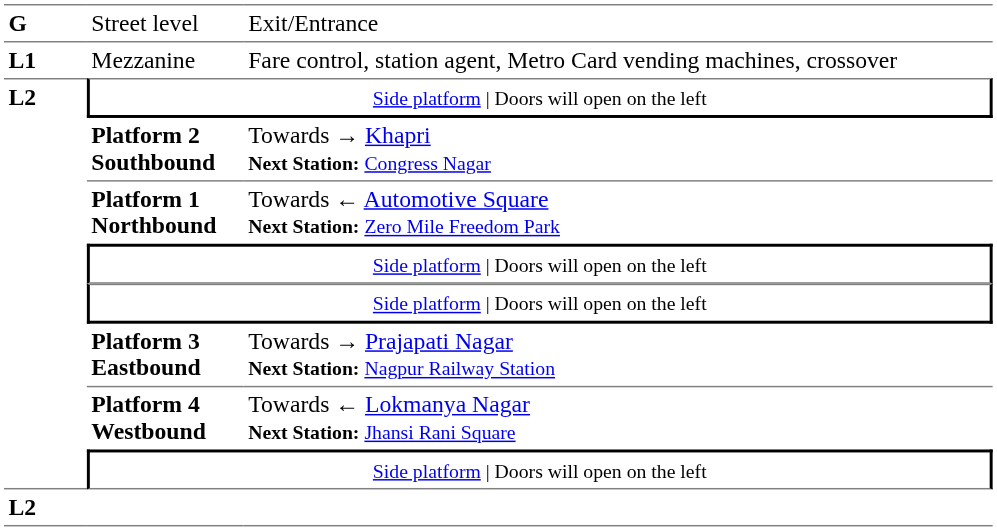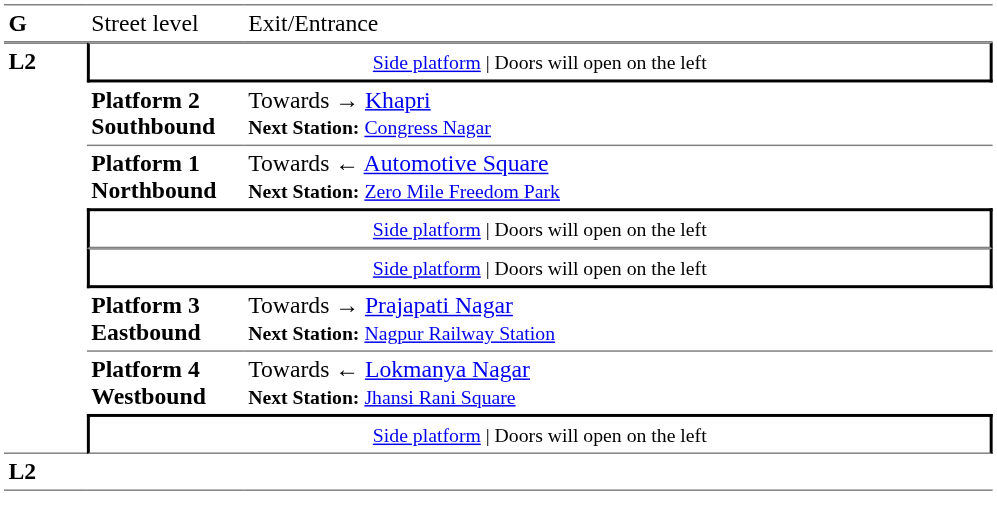 <table table border=0 cellspacing=0 cellpadding=3>
 <tr>
 <td style="border-bottom:solid 1px grey;border-top:solid 1px grey;" width=50 valign=top><strong>G</strong></td>
 <td style="border-top:solid 1px grey;border-bottom:solid 1px grey;" width=100 valign=top>Street level</td>
 <td style="border-top:solid 1px grey;border-bottom:solid 1px grey;" width=500 valign=top>Exit/Entrance</td>
-</tr>
-<tr>
-<td valign=top><strong>L1</strong></td>
-<td valign=top>Mezzanine</td>
-<td valign=top>Fare control, station agent, Metro Card vending machines, crossover<br></td>
 </tr>
 <tr>
 <td style="border-top:solid 1px grey;border-bottom:solid 1px grey;" width=50 rowspan=8 valign=top><strong>L2</strong></td>
 <td style="border-top:solid 1px grey;border-right:solid 2px black;border-left:solid 2px black;border-bottom:solid 2px black;text-align:center;" colspan=2><small><a href='#'>Side platform</a> | Doors will open on the left </small></td>
 </tr>
 <tr>
 <td style="border-bottom:solid 1px grey;" width=100><span><strong>Platform 2</strong><br><strong>Southbound</strong></span></td>
 <td style="border-bottom:solid 1px grey;" width=500>Towards → <a href='#'>Khapri</a><br><small><strong>Next Station:</strong> <a href='#'>Congress Nagar</a></small></td>
 </tr>
 <tr>
 <td><span><strong>Platform 1</strong><br><strong>Northbound</strong></span></td>
 <td>Towards ← <a href='#'>Automotive Square</a><br><small><strong>Next Station:</strong> <a href='#'>Zero Mile Freedom Park</a></small></td>
 </tr>
 <tr>
 <td style="border-top:solid 2px black;border-right:solid 2px black;border-left:solid 2px black;border-bottom:solid 1px grey;" colspan=2  align=center><small><a href='#'>Side platform</a> | Doors will open on the left </small></td>
 </tr>
 <tr>
 <td style="border-top:solid 1px grey;border-right:solid 2px black;border-left:solid 2px black;border-bottom:solid 2px black;text-align:center;" colspan=2><small><a href='#'>Side platform</a> | Doors will open on the left </small></td>
 </tr>
 <tr>
 <td style="border-bottom:solid 1px grey;" width=100><span><strong>Platform 3</strong><br><strong>Eastbound</strong></span></td>
 <td style="border-bottom:solid 1px grey;" width=500>Towards → <a href='#'>Prajapati Nagar</a><br><small><strong>Next Station:</strong> <a href='#'>Nagpur Railway Station</a></small></td>
 </tr>
 <tr>
 <td><span><strong>Platform 4</strong><br><strong>Westbound</strong></span></td>
 <td>Towards ← <a href='#'>Lokmanya Nagar</a><br><small><strong>Next Station:</strong> <a href='#'>Jhansi Rani Square</a></small></td>
 </tr>
 <tr>
 <td style="border-top:solid 2px black;border-right:solid 2px black;border-left:solid 2px black;border-bottom:solid 1px grey;" colspan=2  align=center><small><a href='#'>Side platform</a> | Doors will open on the left </small></td>
 </tr>
 <tr>
 <td style="border-bottom:solid 1px grey;" width=50 rowspan=2 valign=top><strong>L2</strong></td>
 <td style="border-bottom:solid 1px grey;" width=100></td>
 <td style="border-bottom:solid 1px grey;" width=500></td>
 </tr>
 <tr>
 </tr>
 </table>
